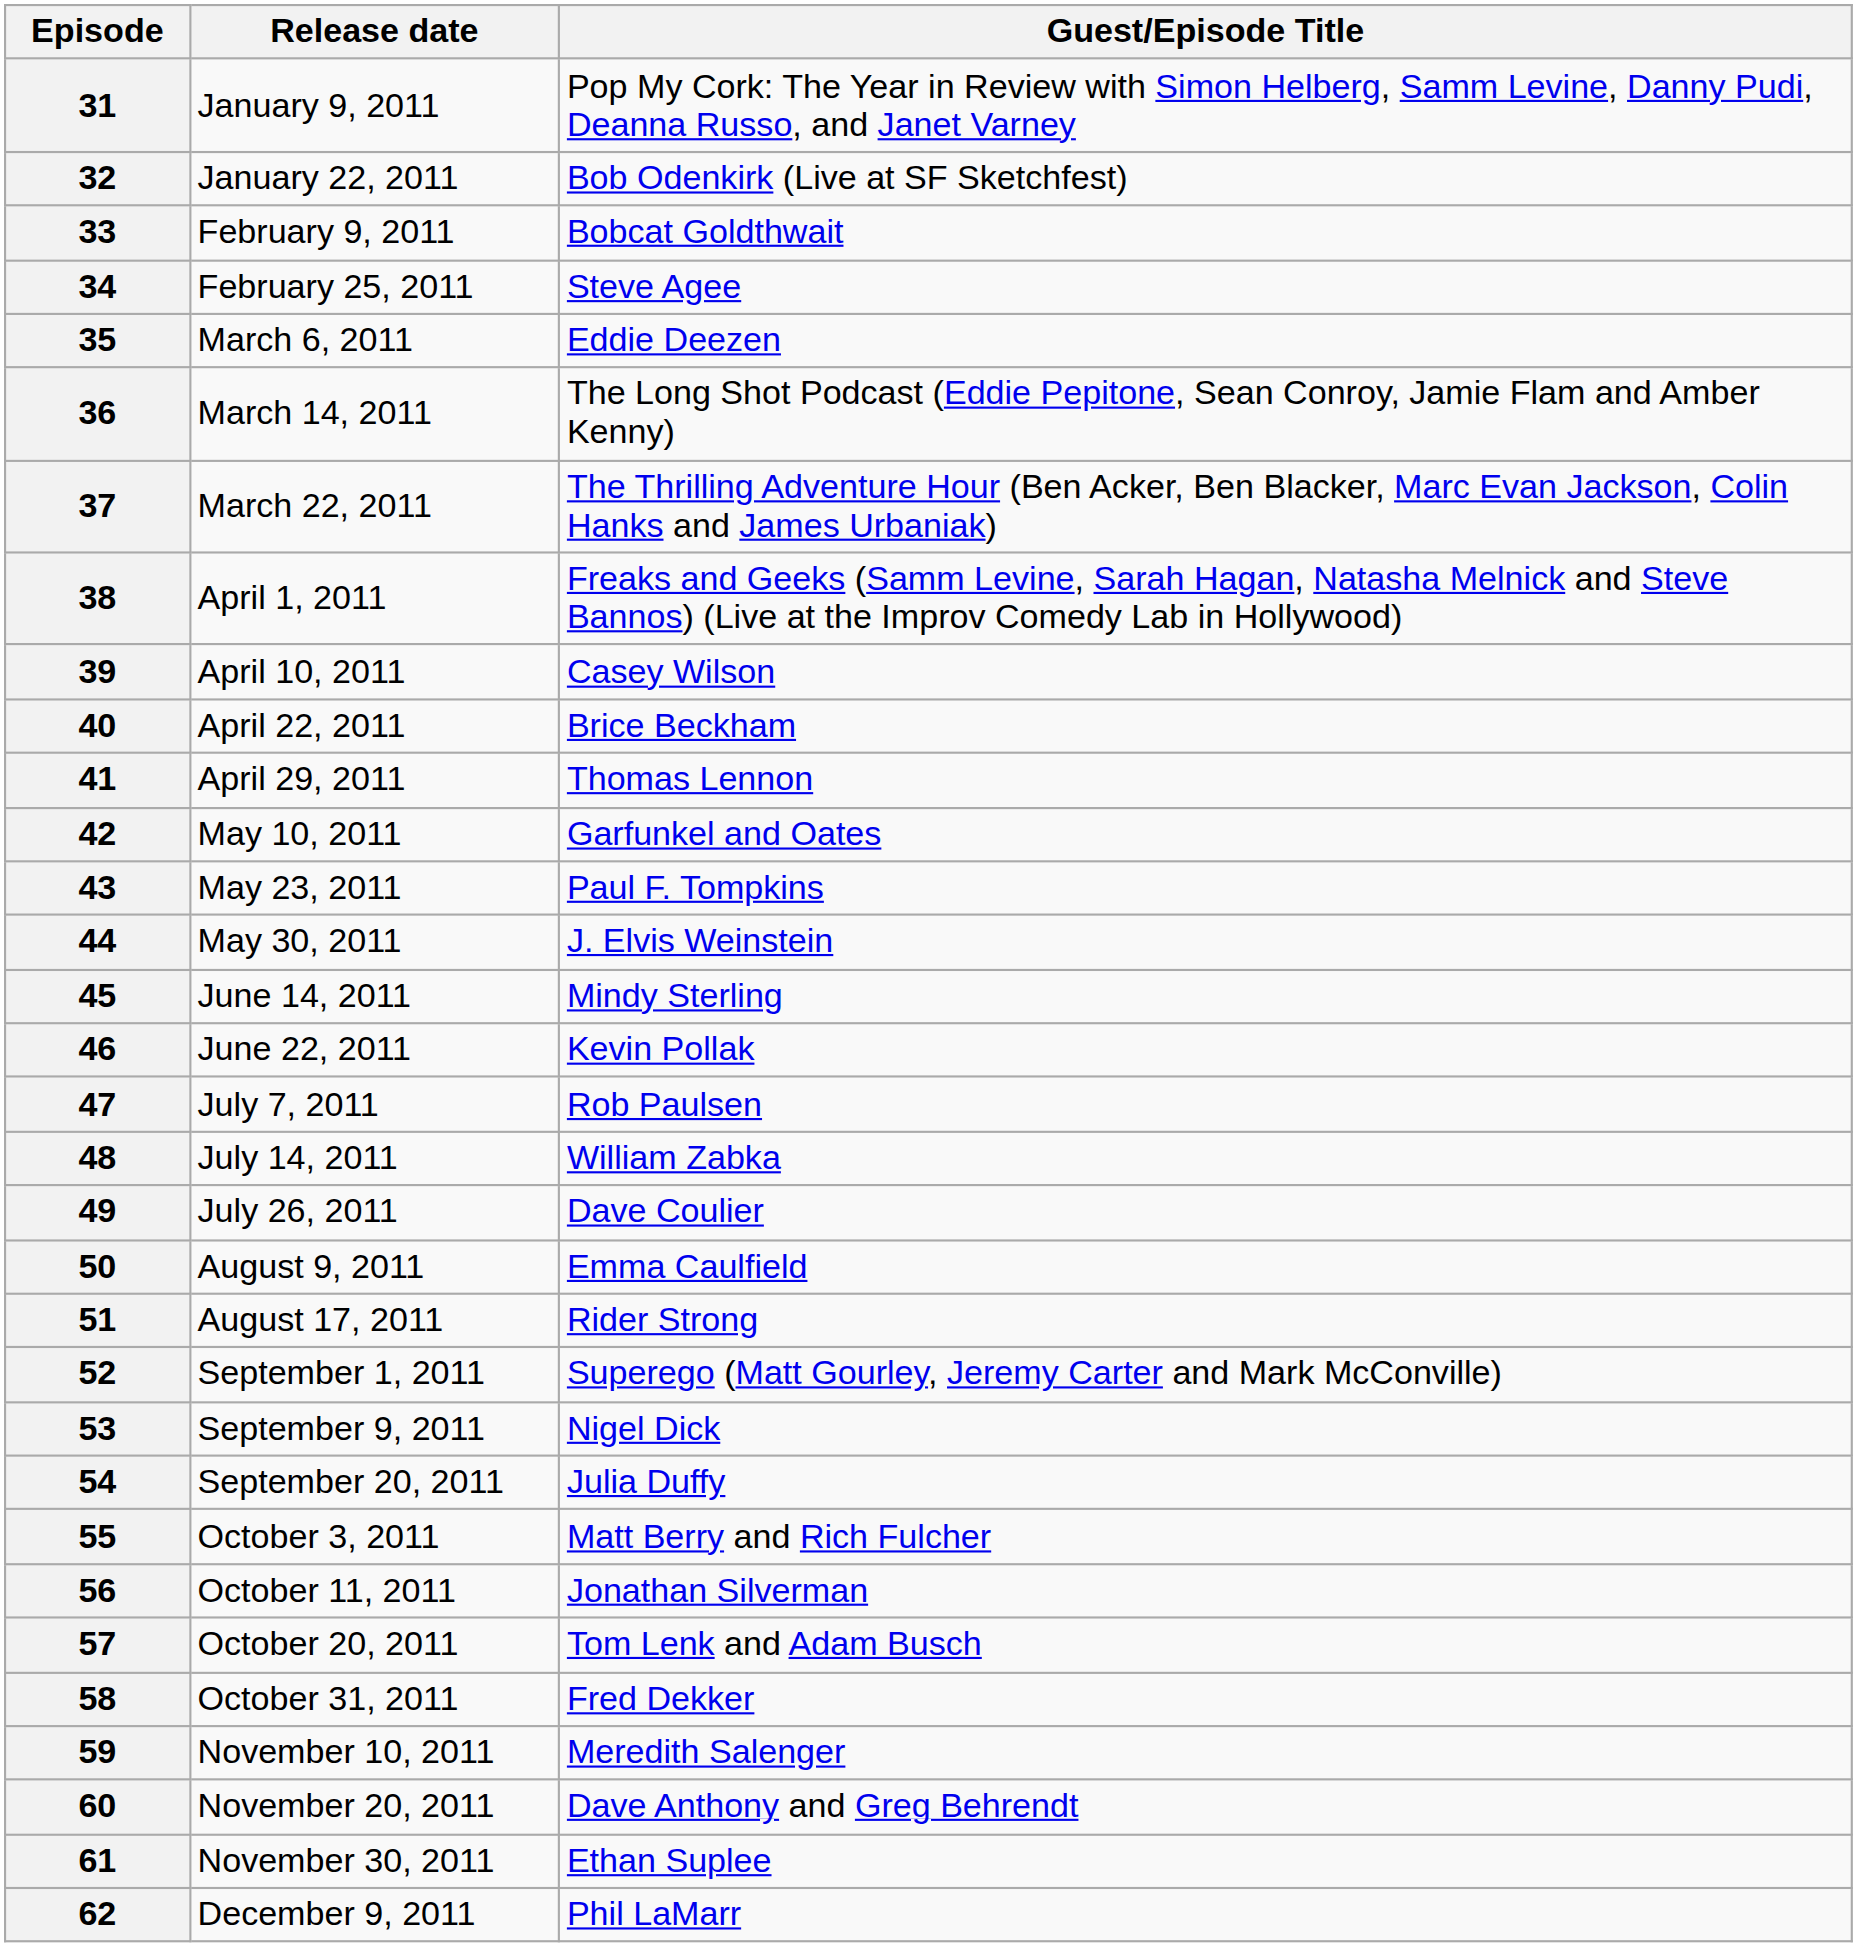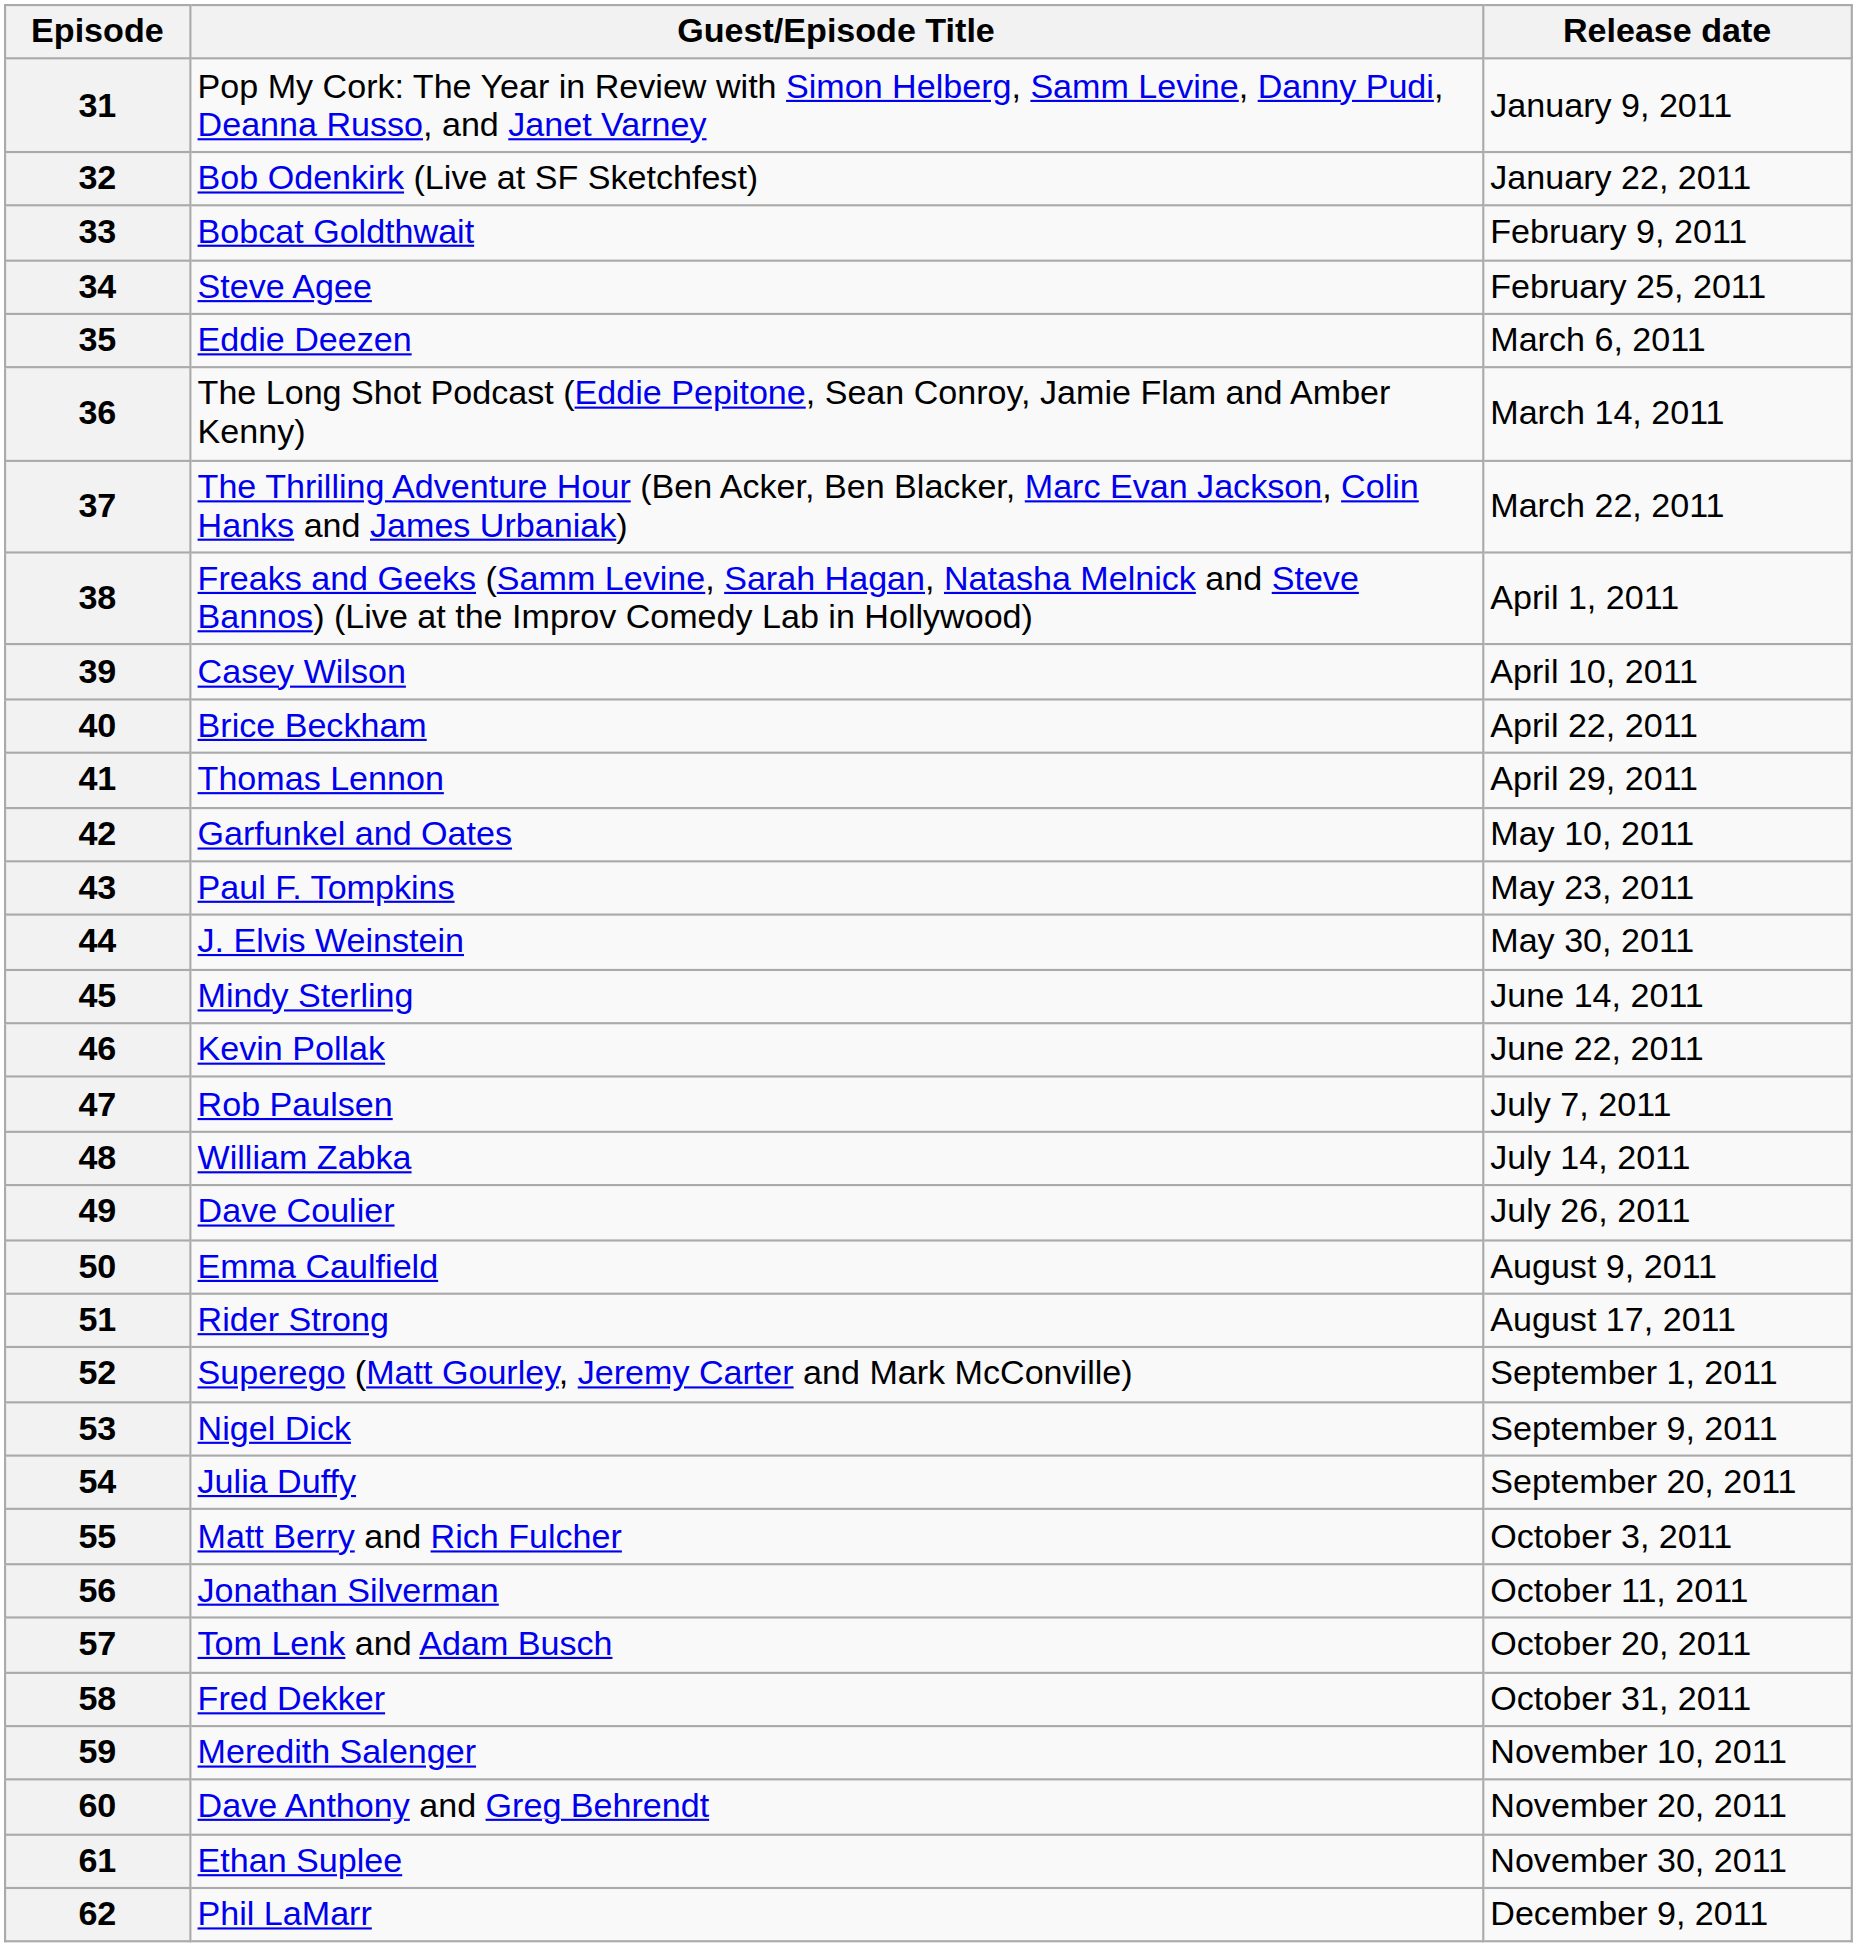 <table class="wikitable sortable">
 <tr>
 <th style="width:10%;">Episode</th>
+<th style="width:70%;">Guest/Episode Title</th>
 <th style="width:20%;">Release date</th>
-<th style="width:70%;">Guest/Episode Title</th>
 </tr>
 <tr>
 <th>31</th>
+<td>Pop My Cork: The Year in Review with <a href='#'>Simon Helberg</a>, <a href='#'>Samm Levine</a>, <a href='#'>Danny Pudi</a>, <a href='#'>Deanna Russo</a>, and <a href='#'>Janet Varney</a></td>
 <td>January 9, 2011</td>
-<td>Pop My Cork: The Year in Review with <a href='#'>Simon Helberg</a>, <a href='#'>Samm Levine</a>, <a href='#'>Danny Pudi</a>, <a href='#'>Deanna Russo</a>, and <a href='#'>Janet Varney</a></td>
 </tr>
 <tr>
 <th>32</th>
+<td><a href='#'>Bob Odenkirk</a> (Live at SF Sketchfest)</td>
 <td>January 22, 2011</td>
-<td><a href='#'>Bob Odenkirk</a> (Live at SF Sketchfest)</td>
 </tr>
 <tr>
 <th>33</th>
+<td><a href='#'>Bobcat Goldthwait</a></td>
 <td>February 9, 2011</td>
-<td><a href='#'>Bobcat Goldthwait</a></td>
 </tr>
 <tr>
 <th>34</th>
+<td><a href='#'>Steve Agee</a></td>
 <td>February 25, 2011</td>
-<td><a href='#'>Steve Agee</a></td>
 </tr>
 <tr>
 <th>35</th>
+<td><a href='#'>Eddie Deezen</a></td>
 <td>March 6, 2011</td>
-<td><a href='#'>Eddie Deezen</a></td>
 </tr>
 <tr>
 <th>36</th>
+<td>The Long Shot Podcast (<a href='#'>Eddie Pepitone</a>, Sean Conroy, Jamie Flam and Amber Kenny)</td>
 <td>March 14, 2011</td>
-<td>The Long Shot Podcast (<a href='#'>Eddie Pepitone</a>, Sean Conroy, Jamie Flam and Amber Kenny)</td>
 </tr>
 <tr>
 <th>37</th>
+<td><a href='#'>The Thrilling Adventure Hour</a> (Ben Acker, Ben Blacker, <a href='#'>Marc Evan Jackson</a>, <a href='#'>Colin Hanks</a> and <a href='#'>James Urbaniak</a>)</td>
 <td>March 22, 2011</td>
-<td><a href='#'>The Thrilling Adventure Hour</a> (Ben Acker, Ben Blacker, <a href='#'>Marc Evan Jackson</a>, <a href='#'>Colin Hanks</a> and <a href='#'>James Urbaniak</a>)</td>
 </tr>
 <tr>
 <th>38</th>
+<td><a href='#'>Freaks and Geeks</a> (<a href='#'>Samm Levine</a>, <a href='#'>Sarah Hagan</a>, <a href='#'>Natasha Melnick</a> and <a href='#'>Steve Bannos</a>) (Live at the Improv Comedy Lab in Hollywood)</td>
 <td>April 1, 2011</td>
-<td><a href='#'>Freaks and Geeks</a> (<a href='#'>Samm Levine</a>, <a href='#'>Sarah Hagan</a>, <a href='#'>Natasha Melnick</a> and <a href='#'>Steve Bannos</a>) (Live at the Improv Comedy Lab in Hollywood)</td>
 </tr>
 <tr>
 <th>39</th>
+<td><a href='#'>Casey Wilson</a></td>
 <td>April 10, 2011</td>
-<td><a href='#'>Casey Wilson</a></td>
 </tr>
 <tr>
 <th>40</th>
+<td><a href='#'>Brice Beckham</a></td>
 <td>April 22, 2011</td>
-<td><a href='#'>Brice Beckham</a></td>
 </tr>
 <tr>
 <th>41</th>
+<td><a href='#'>Thomas Lennon</a></td>
 <td>April 29, 2011</td>
-<td><a href='#'>Thomas Lennon</a></td>
 </tr>
 <tr>
 <th>42</th>
+<td><a href='#'>Garfunkel and Oates</a></td>
 <td>May 10, 2011</td>
-<td><a href='#'>Garfunkel and Oates</a></td>
 </tr>
 <tr>
 <th>43</th>
+<td><a href='#'>Paul F. Tompkins</a></td>
 <td>May 23, 2011</td>
-<td><a href='#'>Paul F. Tompkins</a></td>
 </tr>
 <tr>
 <th>44</th>
+<td><a href='#'>J. Elvis Weinstein</a></td>
 <td>May 30, 2011</td>
-<td><a href='#'>J. Elvis Weinstein</a></td>
 </tr>
 <tr>
 <th>45</th>
+<td><a href='#'>Mindy Sterling</a></td>
 <td>June 14, 2011</td>
-<td><a href='#'>Mindy Sterling</a></td>
 </tr>
 <tr>
 <th>46</th>
+<td><a href='#'>Kevin Pollak</a></td>
 <td>June 22, 2011</td>
-<td><a href='#'>Kevin Pollak</a></td>
 </tr>
 <tr>
 <th>47</th>
+<td><a href='#'>Rob Paulsen</a></td>
 <td>July 7, 2011</td>
-<td><a href='#'>Rob Paulsen</a></td>
 </tr>
 <tr>
 <th>48</th>
+<td><a href='#'>William Zabka</a></td>
 <td>July 14, 2011</td>
-<td><a href='#'>William Zabka</a></td>
 </tr>
 <tr>
 <th>49</th>
+<td><a href='#'>Dave Coulier</a></td>
 <td>July 26, 2011</td>
-<td><a href='#'>Dave Coulier</a></td>
 </tr>
 <tr>
 <th>50</th>
+<td><a href='#'>Emma Caulfield</a></td>
 <td>August 9, 2011</td>
-<td><a href='#'>Emma Caulfield</a></td>
 </tr>
 <tr>
 <th>51</th>
+<td><a href='#'>Rider Strong</a></td>
 <td>August 17, 2011</td>
-<td><a href='#'>Rider Strong</a></td>
 </tr>
 <tr>
 <th>52</th>
+<td><a href='#'>Superego</a> (<a href='#'>Matt Gourley</a>, <a href='#'>Jeremy Carter</a> and Mark McConville)</td>
 <td>September 1, 2011</td>
-<td><a href='#'>Superego</a> (<a href='#'>Matt Gourley</a>, <a href='#'>Jeremy Carter</a> and Mark McConville)</td>
 </tr>
 <tr>
 <th>53</th>
+<td><a href='#'>Nigel Dick</a></td>
 <td>September 9, 2011</td>
-<td><a href='#'>Nigel Dick</a></td>
 </tr>
 <tr>
 <th>54</th>
+<td><a href='#'>Julia Duffy</a></td>
 <td>September 20, 2011</td>
-<td><a href='#'>Julia Duffy</a></td>
 </tr>
 <tr>
 <th>55</th>
+<td><a href='#'>Matt Berry</a> and <a href='#'>Rich Fulcher</a></td>
 <td>October 3, 2011</td>
-<td><a href='#'>Matt Berry</a> and <a href='#'>Rich Fulcher</a></td>
 </tr>
 <tr>
 <th>56</th>
+<td><a href='#'>Jonathan Silverman</a></td>
 <td>October 11, 2011</td>
-<td><a href='#'>Jonathan Silverman</a></td>
 </tr>
 <tr>
 <th>57</th>
+<td><a href='#'>Tom Lenk</a> and <a href='#'>Adam Busch</a></td>
 <td>October 20, 2011</td>
-<td><a href='#'>Tom Lenk</a> and <a href='#'>Adam Busch</a></td>
 </tr>
 <tr>
 <th>58</th>
+<td><a href='#'>Fred Dekker</a></td>
 <td>October 31, 2011</td>
-<td><a href='#'>Fred Dekker</a></td>
 </tr>
 <tr>
 <th>59</th>
+<td><a href='#'>Meredith Salenger</a></td>
 <td>November 10, 2011</td>
-<td><a href='#'>Meredith Salenger</a></td>
 </tr>
 <tr>
 <th>60</th>
+<td><a href='#'>Dave Anthony</a> and <a href='#'>Greg Behrendt</a></td>
 <td>November 20, 2011</td>
-<td><a href='#'>Dave Anthony</a> and <a href='#'>Greg Behrendt</a></td>
 </tr>
 <tr>
 <th>61</th>
+<td><a href='#'>Ethan Suplee</a></td>
 <td>November 30, 2011</td>
-<td><a href='#'>Ethan Suplee</a></td>
 </tr>
 <tr>
 <th>62</th>
+<td><a href='#'>Phil LaMarr</a></td>
 <td>December 9, 2011</td>
-<td><a href='#'>Phil LaMarr</a></td>
 </tr>
 </table>
